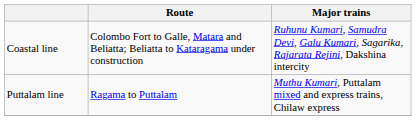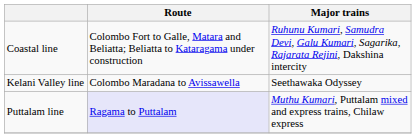 <table class="wikitable">
 <tr>
 <th colspan="1"></th>
 <th>Route</th>
 <th>Major trains</th>
 </tr>
 <tr>
 <td style="width: 160px;">Coastal line</td>
 <td width="400px">Colombo Fort to Galle, <a href='#'>Matara</a> and Beliatta; Beliatta to <a href='#'>Kataragama</a> under construction</td>
 <td width="300px"><em><a href='#'>Ruhunu Kumari</a></em>, <em><a href='#'>Samudra Devi</a></em>, <em><a href='#'>Galu Kumari</a></em>, <em>Sagarika</em>, <em><a href='#'>Rajarata Rejini</a></em>, Dakshina intercity</td>
 </tr>
 <tr>
+<td style="width: 160px;">Kelani Valley line</td>
+<td width="400px">Colombo Maradana to <a href='#'>Avissawella</a></td>
+<td width="300px">Seethawaka Odyssey</td>
+</tr>
+<tr>
 <td style="width: 160px;">Puttalam line</td>
-<td width="400px"><a href='#'>Ragama</a> to <a href='#'>Puttalam</a></td>
+<td width="400px" style="background: lavender;"><a href='#'>Ragama</a> to <a href='#'>Puttalam</a></td>
 <td width="300px"><em><a href='#'>Muthu Kumari</a></em>, Puttalam <a href='#'>mixed</a> and express trains, Chilaw express</td>
 </tr>
 <tr>
 </tr>
 </table>
